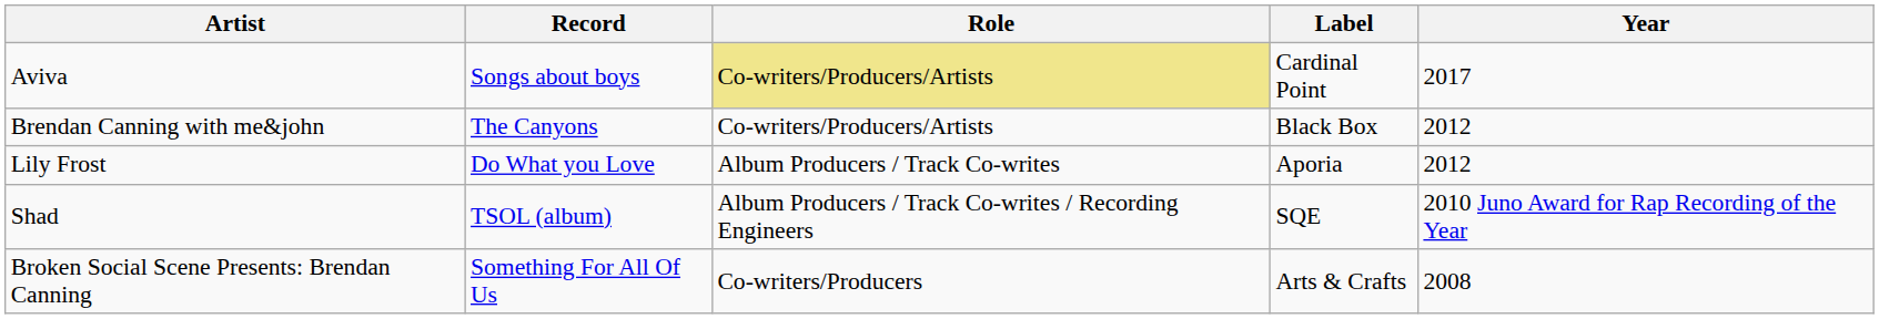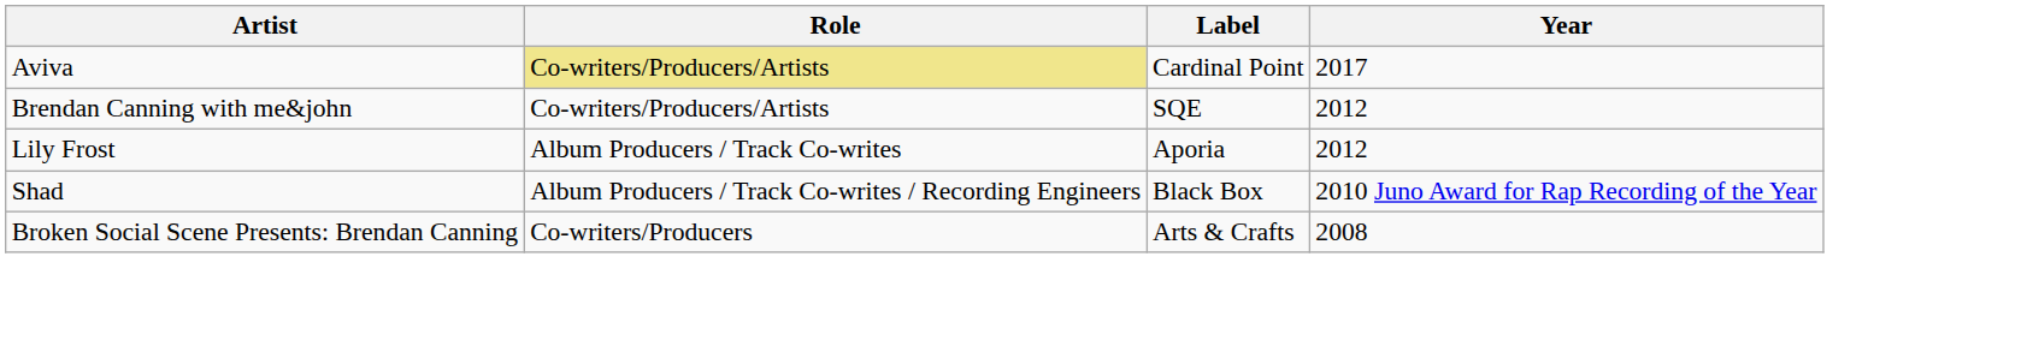 <table class="wikitable">
 <tr>
 <th>Artist</th>
-<th>Record</th>
 <th>Role</th>
 <th>Label</th>
 <th>Year</th>
 </tr>
 <tr>
 <td>Aviva</td>
-<td><a href='#'>Songs about boys</a></td>
 <td style="background: khaki;">Co-writers/Producers/Artists</td>
 <td>Cardinal Point</td>
 <td>2017</td>
 </tr>
 <tr>
 <td>Brendan Canning with me&john</td>
-<td><a href='#'>The Canyons</a></td>
 <td>Co-writers/Producers/Artists</td>
-<td>Black Box</td>
+<td>SQE</td>
 <td>2012</td>
 </tr>
 <tr>
 <td>Lily Frost</td>
-<td><a href='#'>Do What you Love</a></td>
 <td>Album Producers / Track Co-writes</td>
 <td>Aporia</td>
 <td>2012</td>
 </tr>
 <tr>
 <td>Shad</td>
-<td><a href='#'>TSOL (album)</a></td>
 <td>Album Producers / Track Co-writes / Recording Engineers</td>
-<td>SQE</td>
+<td>Black Box</td>
 <td>2010 <a href='#'>Juno Award for Rap Recording of the Year</a></td>
 </tr>
 <tr>
 <td>Broken Social Scene Presents: Brendan Canning</td>
-<td><a href='#'>Something For All Of Us</a></td>
 <td>Co-writers/Producers</td>
 <td>Arts & Crafts</td>
 <td>2008</td>
 </tr>
 </table>
